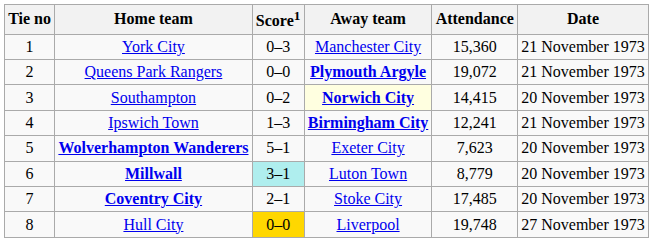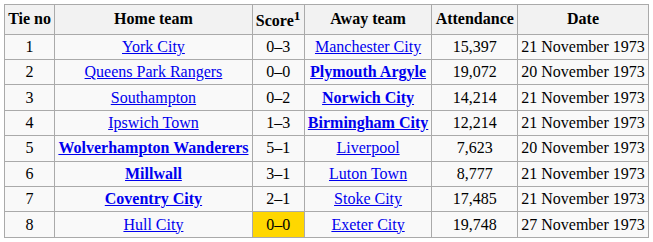 <table class="wikitable" style="text-align: center">
 <tr>
 <th>Tie no</th>
 <th>Home team</th>
 <th>Score<sup>1</sup></th>
 <th>Away team</th>
 <th>Attendance</th>
 <th>Date</th>
 </tr>
 <tr>
 <td>1</td>
 <td><a href='#'>York City</a></td>
 <td>0–3</td>
 <td><a href='#'>Manchester City</a></td>
-<td>15,360</td>
+<td>15,397</td>
 <td>21 November 1973</td>
 </tr>
 <tr>
 <td>2</td>
 <td><a href='#'>Queens Park Rangers</a></td>
 <td>0–0</td>
 <td><strong><a href='#'>Plymouth Argyle</a></strong></td>
 <td>19,072</td>
-<td>21 November 1973</td>
+<td>20 November 1973</td>
 </tr>
 <tr>
 <td>3</td>
 <td><a href='#'>Southampton</a></td>
 <td>0–2</td>
-<td style="background: lightyellow;"><strong><a href='#'>Norwich City</a></strong></td>
-<td>14,415</td>
-<td>20 November 1973</td>
+<td><strong><a href='#'>Norwich City</a></strong></td>
+<td>14,214</td>
+<td>21 November 1973</td>
 </tr>
 <tr>
 <td>4</td>
 <td><a href='#'>Ipswich Town</a></td>
 <td>1–3</td>
 <td><strong><a href='#'>Birmingham City</a></strong></td>
-<td>12,241</td>
+<td>12,214</td>
 <td>21 November 1973</td>
 </tr>
 <tr>
 <td>5</td>
 <td><strong><a href='#'>Wolverhampton Wanderers</a></strong></td>
 <td>5–1</td>
-<td><a href='#'>Exeter City</a></td>
+<td><a href='#'>Liverpool</a></td>
 <td>7,623</td>
 <td>20 November 1973</td>
 </tr>
 <tr>
 <td>6</td>
 <td><strong><a href='#'>Millwall</a></strong></td>
-<td style="background: paleturquoise;">3–1</td>
+<td>3–1</td>
 <td><a href='#'>Luton Town</a></td>
-<td>8,779</td>
-<td>20 November 1973</td>
+<td>8,777</td>
+<td>21 November 1973</td>
 </tr>
 <tr>
 <td>7</td>
 <td><strong><a href='#'>Coventry City</a></strong></td>
 <td>2–1</td>
 <td><a href='#'>Stoke City</a></td>
 <td>17,485</td>
-<td>20 November 1973</td>
+<td>21 November 1973</td>
 </tr>
 <tr>
 <td>8</td>
 <td><a href='#'>Hull City</a></td>
 <td style="background: gold;">0–0</td>
-<td><a href='#'>Liverpool</a></td>
+<td><a href='#'>Exeter City</a></td>
 <td>19,748</td>
 <td>27 November 1973</td>
 </tr>
 <tr>
 </tr>
 </table>
